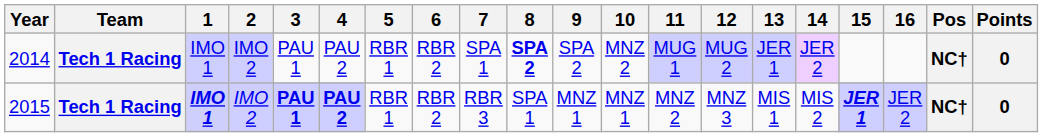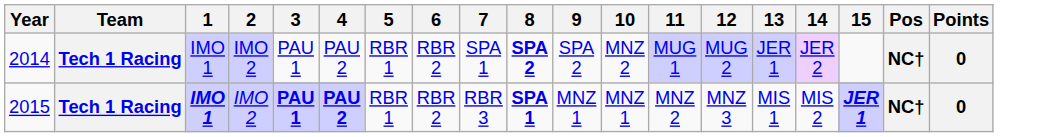 <table class="wikitable" style="text-align:center; font-size:85%">
 <tr>
 <th>Year</th>
 <th>Team</th>
 <th>1</th>
 <th>2</th>
 <th>3</th>
 <th>4</th>
 <th>5</th>
 <th>6</th>
 <th>7</th>
 <th>8</th>
 <th>9</th>
 <th>10</th>
 <th>11</th>
 <th>12</th>
 <th>13</th>
 <th>14</th>
 <th>15</th>
-<th>16</th>
 <th>Pos</th>
 <th>Points</th>
 </tr>
 <tr>
 <td><a href='#'>2014</a></td>
 <th><a href='#'>Tech 1 Racing</a></th>
 <td style="background:#CFCFFF;"><a href='#'>IMO<br>1</a><br></td>
 <td style="background:#CFCFFF;"><a href='#'>IMO<br>2</a><br></td>
 <td style="background:#;"><a href='#'>PAU<br>1</a><br></td>
 <td style="background:#;"><a href='#'>PAU<br>2</a><br></td>
 <td style="background:#;"><a href='#'>RBR<br>1</a><br></td>
 <td style="background:#;"><a href='#'>RBR<br>2</a><br></td>
 <td style="background:#;"><a href='#'>SPA<br>1</a><br></td>
 <td style="background:#;"><strong><a href='#'>SPA<br>2</a><br></strong></td>
 <td style="background:#;"><a href='#'>SPA<br>2</a><br></td>
 <td style="background:#;"><a href='#'>MNZ<br>2</a><br></td>
 <td style="background:#CFCFFF;"><a href='#'>MUG<br>1</a><br></td>
 <td style="background:#CFCFFF;"><a href='#'>MUG<br>2</a><br></td>
 <td style="background:#CFCFFF;"><a href='#'>JER<br>1</a><br></td>
 <td style="background:#EFCFFF;"><a href='#'>JER<br>2</a><br></td>
 <td></td>
-<td></td>
 <th>NC†</th>
 <th>0</th>
 </tr>
 <tr>
 <td><a href='#'>2015</a></td>
 <th><a href='#'>Tech 1 Racing</a></th>
 <td style="background:#cfcffc;"><strong><em><a href='#'>IMO<br>1</a></em></strong><br></td>
 <td style="background:#cfcfff;"><em><a href='#'>IMO<br>2</a></em><br></td>
 <td style="background:#cfcfff;"><strong><a href='#'>PAU<br>1</a></strong><br></td>
 <td style="background:#cfcfff;"><strong><a href='#'>PAU<br>2</a></strong><br></td>
 <td style="background:#;"><a href='#'>RBR<br>1</a><br></td>
 <td style="background:#;"><a href='#'>RBR<br>2</a><br></td>
 <td style="background:#;"><a href='#'>RBR<br>3</a><br></td>
-<td style="background:#;"><a href='#'>SPA<br>1</a><br></td>
+<td style="background:#;"><strong><a href='#'>SPA<br>1</a><br></strong></td>
 <td style="background:#;"><a href='#'>MNZ<br>1</a><br></td>
 <td style="background:#;"><a href='#'>MNZ<br>1</a><br></td>
 <td style="background:#;"><a href='#'>MNZ<br>2</a><br></td>
 <td style="background:#;"><a href='#'>MNZ<br>3</a><br></td>
 <td style="background:#;"><a href='#'>MIS<br>1</a><br></td>
 <td style="background:#;"><a href='#'>MIS<br>2</a><br></td>
 <td style="background:#cfcfff;"><strong><em><a href='#'>JER<br>1</a></em></strong><br></td>
-<td style="background:#cfcfff;"><a href='#'>JER<br>2</a><br></td>
 <th>NC†</th>
 <th>0</th>
 </tr>
 </table>
